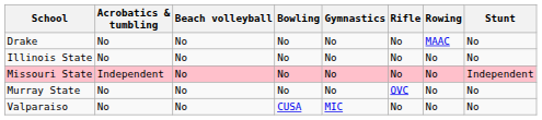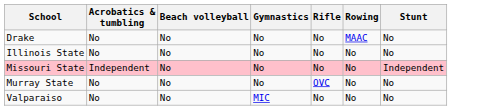 <table class="wikitable">
 <tr>
 <th>School</th>
 <th>Acrobatics &<br>tumbling</th>
 <th>Beach volleyball</th>
-<th>Bowling</th>
 <th>Gymnastics</th>
 <th>Rifle</th>
 <th>Rowing</th>
 <th>Stunt</th>
 </tr>
 <tr>
 <td>Drake</td>
-<td>No</td>
 <td>No</td>
 <td>No</td>
 <td>No</td>
 <td>No</td>
 <td><a href='#'>MAAC</a></td>
 <td>No</td>
 </tr>
 <tr>
 <td>Illinois State</td>
 <td>No</td>
 <td>No</td>
 <td>No</td>
 <td>No</td>
 <td>No</td>
 <td>No</td>
-<td>No</td>
 </tr>
 <tr bgcolor=pink>
 <td>Missouri State</td>
 <td>Independent</td>
-<td>No</td>
 <td>No</td>
 <td>No</td>
 <td>No</td>
 <td>No</td>
 <td>Independent</td>
 </tr>
 <tr>
 <td>Murray State</td>
 <td>No</td>
 <td>No</td>
 <td>No</td>
-<td>No</td>
 <td><a href='#'>OVC</a></td>
 <td>No</td>
 <td>No</td>
 </tr>
 <tr>
 <td>Valparaiso</td>
 <td>No</td>
 <td>No</td>
-<td><a href='#'>CUSA</a></td>
 <td><a href='#'>MIC</a></td>
 <td>No</td>
 <td>No</td>
 <td>No</td>
 </tr>
 </table>
